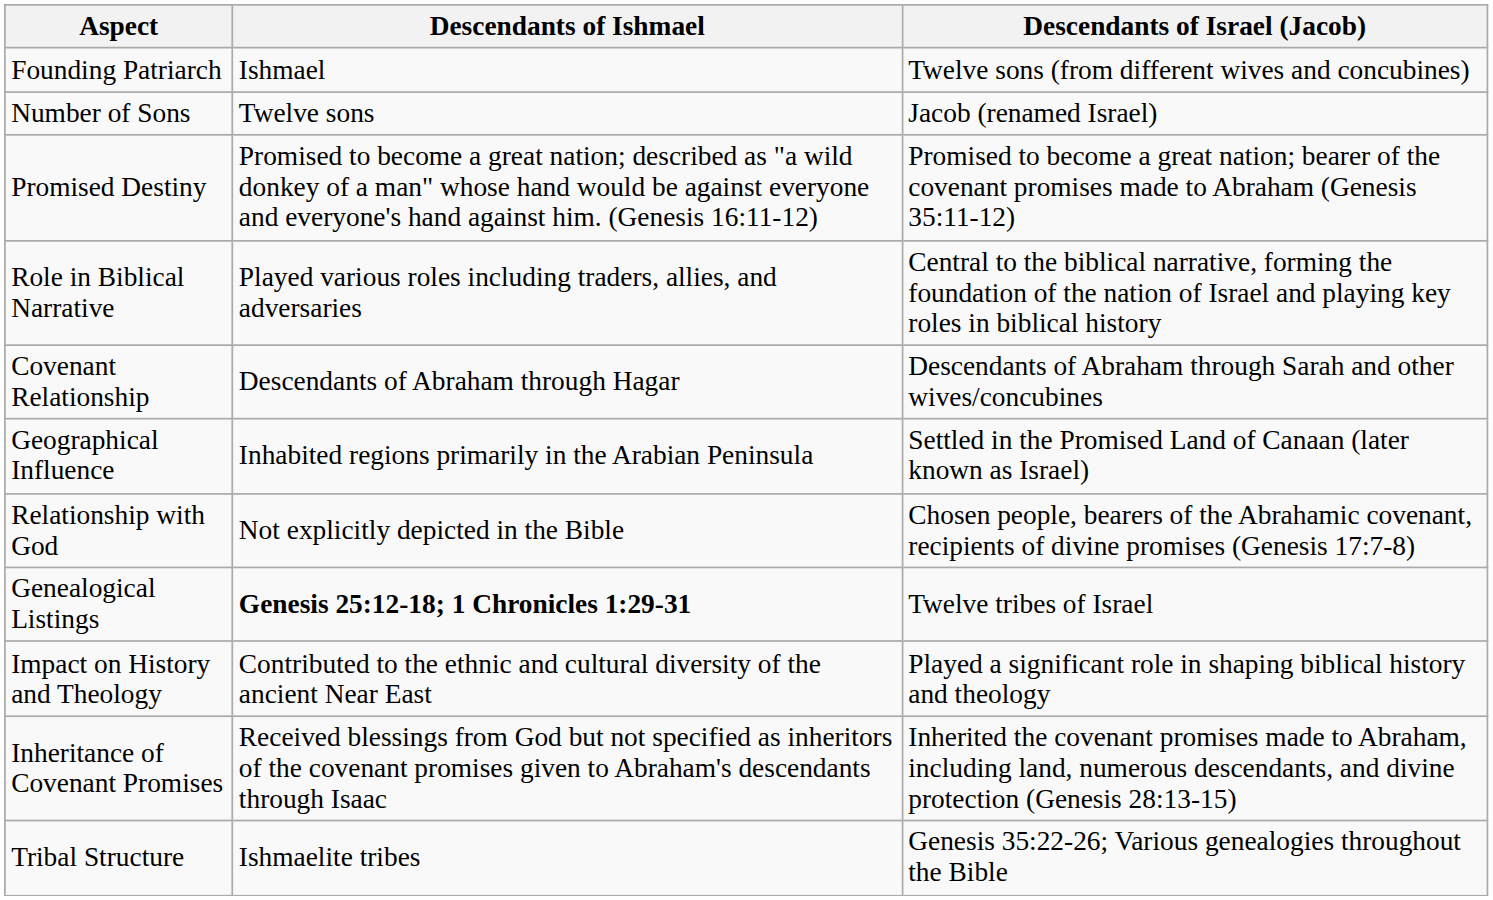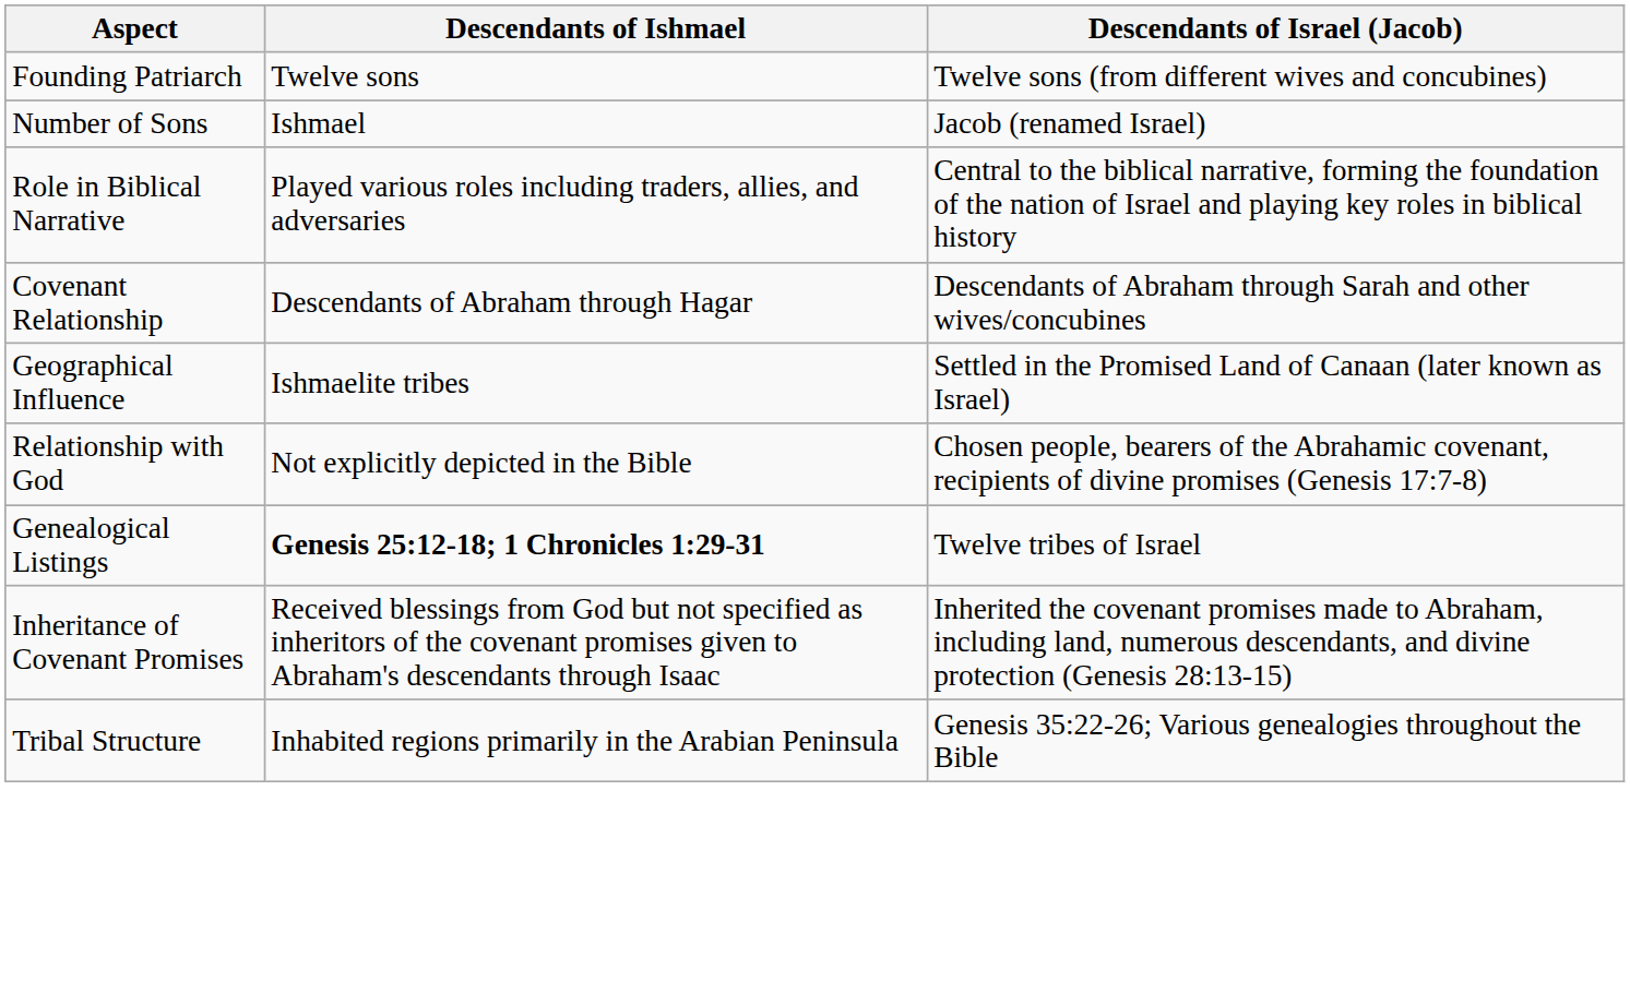 <table class="wikitable">
 <tr>
 <th>Aspect</th>
 <th>Descendants of Ishmael</th>
 <th>Descendants of Israel (Jacob)</th>
 </tr>
 <tr>
 <td>Founding Patriarch</td>
-<td>Ishmael</td>
+<td>Twelve sons</td>
 <td>Twelve sons (from different wives and concubines)</td>
 </tr>
 <tr>
 <td>Number of Sons</td>
-<td>Twelve sons</td>
+<td>Ishmael</td>
 <td>Jacob (renamed Israel)</td>
-</tr>
-<tr>
-<td>Promised Destiny</td>
-<td>Promised to become a great nation; described as "a wild donkey of a man" whose hand would be against everyone and everyone's hand against him. (Genesis 16:11-12)</td>
-<td>Promised to become a great nation; bearer of the covenant promises made to Abraham (Genesis 35:11-12)</td>
 </tr>
 <tr>
 <td>Role in Biblical Narrative</td>
 <td>Played various roles including traders, allies, and adversaries</td>
 <td>Central to the biblical narrative, forming the foundation of the nation of Israel and playing key roles in biblical history</td>
 </tr>
 <tr>
 <td>Covenant Relationship</td>
 <td>Descendants of Abraham through Hagar</td>
 <td>Descendants of Abraham through Sarah and other wives/concubines</td>
 </tr>
 <tr>
 <td>Geographical Influence</td>
-<td>Inhabited regions primarily in the Arabian Peninsula</td>
+<td>Ishmaelite tribes</td>
 <td>Settled in the Promised Land of Canaan (later known as Israel)</td>
 </tr>
 <tr>
 <td>Relationship with God</td>
 <td>Not explicitly depicted in the Bible</td>
 <td>Chosen people, bearers of the Abrahamic covenant, recipients of divine promises (Genesis 17:7-8)</td>
 </tr>
 <tr>
 <td>Genealogical Listings</td>
 <td><strong>Genesis 25:12-18; 1 Chronicles 1:29-31</strong></td>
 <td>Twelve tribes of Israel</td>
 </tr>
 <tr>
-<td>Impact on History and Theology</td>
-<td>Contributed to the ethnic and cultural diversity of the ancient Near East</td>
-<td>Played a significant role in shaping biblical history and theology</td>
-</tr>
-<tr>
 <td>Inheritance of Covenant Promises</td>
 <td>Received blessings from God but not specified as inheritors of the covenant promises given to Abraham's descendants through Isaac</td>
 <td>Inherited the covenant promises made to Abraham, including land, numerous descendants, and divine protection (Genesis 28:13-15)</td>
 </tr>
 <tr>
 <td>Tribal Structure</td>
-<td>Ishmaelite tribes</td>
+<td>Inhabited regions primarily in the Arabian Peninsula</td>
 <td>Genesis 35:22-26; Various genealogies throughout the Bible</td>
 </tr>
 </table>
